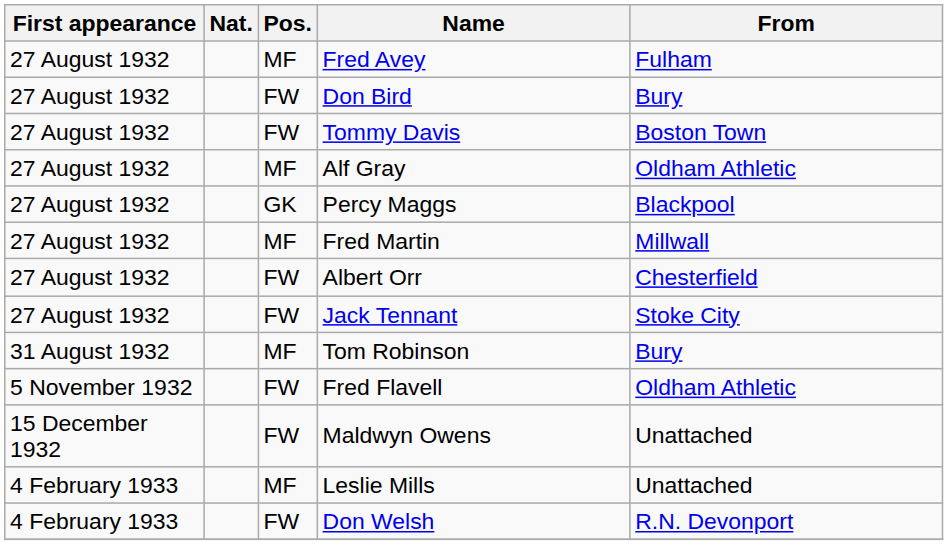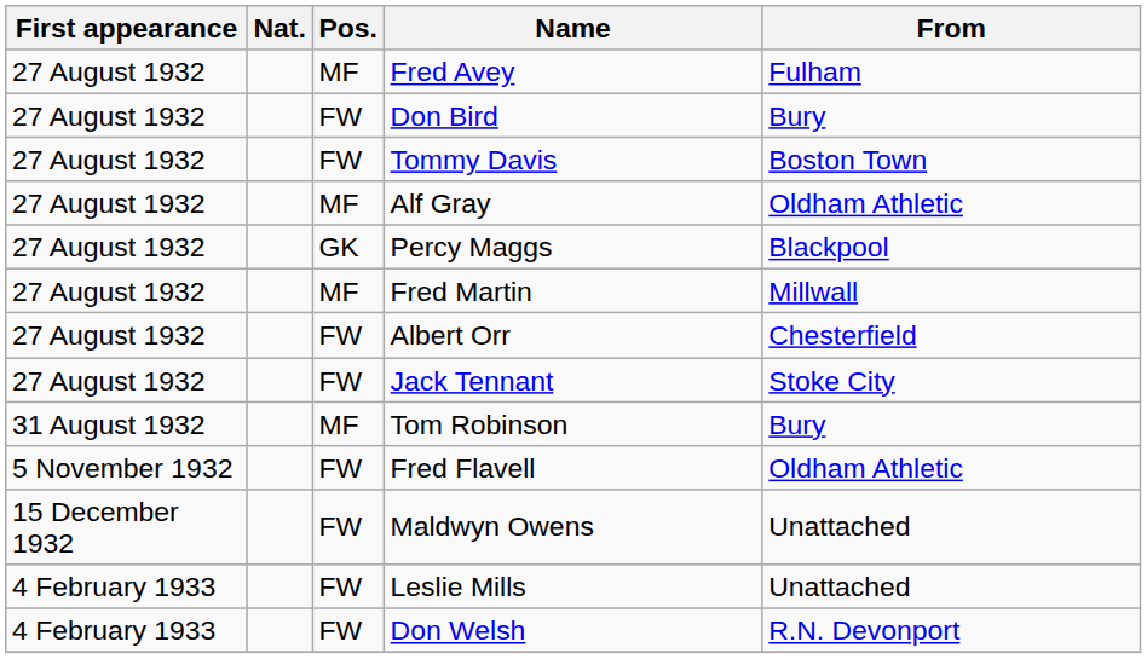 <table class="wikitable" style="font-size: 95%; text-align: left;">
 <tr>
 <th width=125>First appearance</th>
 <th>Nat.</th>
 <th>Pos.</th>
 <th width=200>Name</th>
 <th width=200>From</th>
 </tr>
 <tr>
 <td>27 August 1932</td>
 <td></td>
 <td>MF</td>
 <td><a href='#'>Fred Avey</a></td>
 <td><a href='#'>Fulham</a></td>
 </tr>
 <tr>
 <td>27 August 1932</td>
 <td></td>
 <td>FW</td>
 <td><a href='#'>Don Bird</a></td>
 <td><a href='#'>Bury</a></td>
 </tr>
 <tr>
 <td>27 August 1932</td>
 <td></td>
 <td>FW</td>
 <td><a href='#'>Tommy Davis</a></td>
 <td><a href='#'>Boston Town</a></td>
 </tr>
 <tr>
 <td>27 August 1932</td>
 <td></td>
 <td>MF</td>
 <td>Alf Gray</td>
 <td><a href='#'>Oldham Athletic</a></td>
 </tr>
 <tr>
 <td>27 August 1932</td>
 <td></td>
 <td>GK</td>
 <td>Percy Maggs</td>
 <td><a href='#'>Blackpool</a></td>
 </tr>
 <tr>
 <td>27 August 1932</td>
 <td></td>
 <td>MF</td>
 <td>Fred Martin</td>
 <td><a href='#'>Millwall</a></td>
 </tr>
 <tr>
 <td>27 August 1932</td>
 <td></td>
 <td>FW</td>
 <td>Albert Orr</td>
 <td><a href='#'>Chesterfield</a></td>
 </tr>
 <tr>
 <td>27 August 1932</td>
 <td></td>
 <td>FW</td>
 <td><a href='#'>Jack Tennant</a></td>
 <td><a href='#'>Stoke City</a></td>
 </tr>
 <tr>
 <td>31 August 1932</td>
 <td></td>
 <td>MF</td>
 <td>Tom Robinson</td>
 <td><a href='#'>Bury</a></td>
 </tr>
 <tr>
 <td>5 November 1932</td>
 <td></td>
 <td>FW</td>
 <td>Fred Flavell</td>
 <td><a href='#'>Oldham Athletic</a></td>
 </tr>
 <tr>
 <td>15 December 1932</td>
 <td></td>
 <td>FW</td>
 <td>Maldwyn Owens</td>
 <td>Unattached</td>
 </tr>
 <tr>
 <td>4 February 1933</td>
 <td></td>
-<td>MF</td>
+<td>FW</td>
 <td>Leslie Mills</td>
 <td>Unattached</td>
 </tr>
 <tr>
 <td>4 February 1933</td>
 <td></td>
 <td>FW</td>
 <td><a href='#'>Don Welsh</a></td>
 <td><a href='#'>R.N. Devonport</a></td>
 </tr>
 <tr>
 </tr>
 </table>
